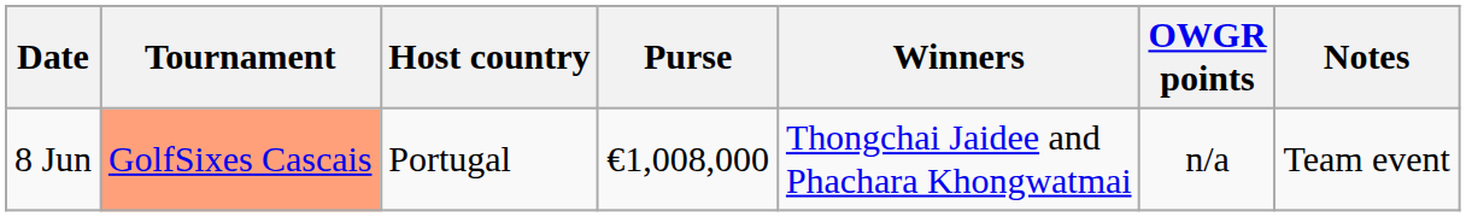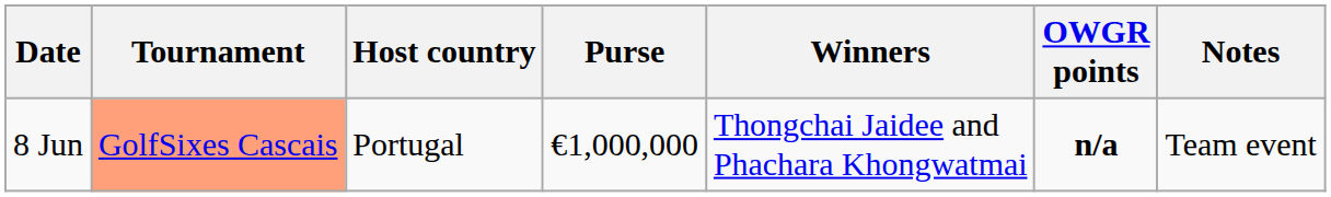 <table class="wikitable" style="font-size:95%">
 <tr>
 <th>Date</th>
 <th>Tournament</th>
 <th>Host country</th>
 <th>Purse</th>
 <th>Winners</th>
 <th><a href='#'>OWGR</a><br>points</th>
 <th>Notes</th>
 </tr>
 <tr>
 <td>8 Jun</td>
 <td style="background: lightsalmon;"><a href='#'>GolfSixes Cascais</a></td>
 <td>Portugal</td>
-<td align=right>€1,008,000</td>
+<td align=right>€1,000,000</td>
 <td> <a href='#'>Thongchai Jaidee</a> and<br> <a href='#'>Phachara Khongwatmai</a></td>
-<td align=center>n/a</td>
+<td align=center><strong>n/a</strong></td>
 <td>Team event</td>
 </tr>
 </table>
